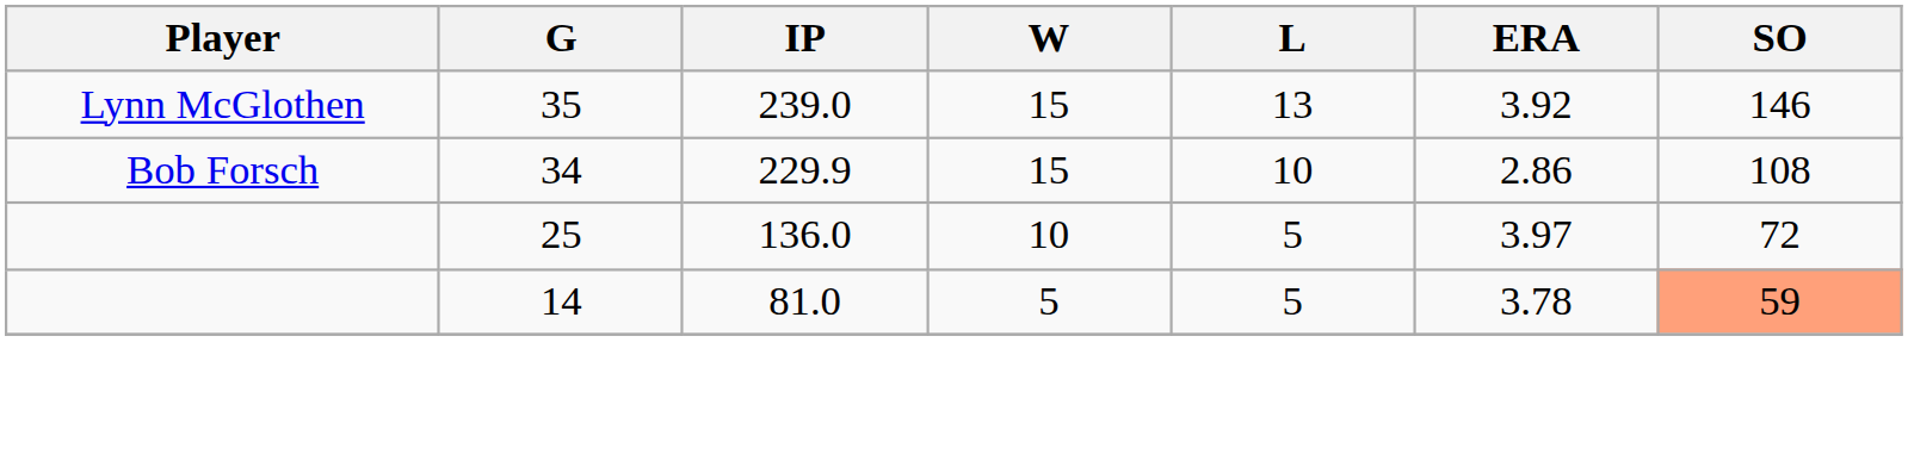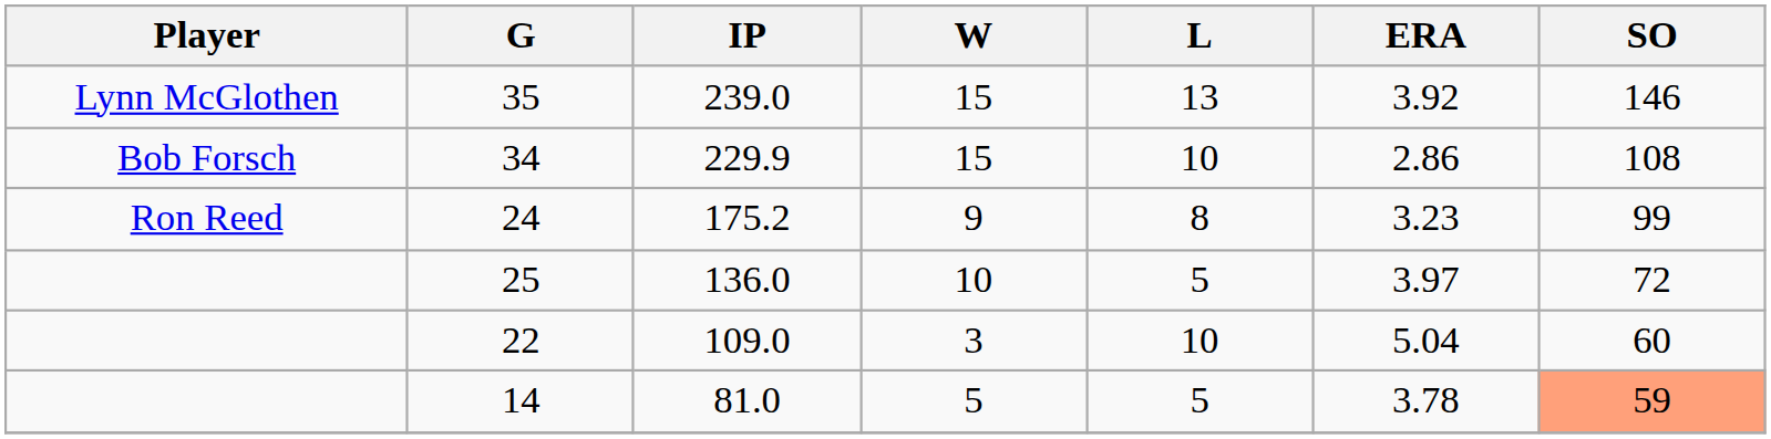 <table class="wikitable sortable">
 <tr>
 <th bgcolor="#DDDDFF" width="16%">Player</th>
 <th bgcolor="#DDDDFF" width="9%">G</th>
 <th bgcolor="#DDDDFF" width="9%">IP</th>
 <th bgcolor="#DDDDFF" width="9%">W</th>
 <th bgcolor="#DDDDFF" width="9%">L</th>
 <th bgcolor="#DDDDFF" width="9%">ERA</th>
 <th bgcolor="#DDDDFF" width="9%">SO</th>
 </tr>
 <tr align="center">
 <td><a href='#'>Lynn McGlothen</a></td>
 <td>35</td>
 <td>239.0</td>
 <td>15</td>
 <td>13</td>
 <td>3.92</td>
 <td>146</td>
 </tr>
 <tr align="center">
 <td><a href='#'>Bob Forsch</a></td>
 <td>34</td>
 <td>229.9</td>
 <td>15</td>
 <td>10</td>
 <td>2.86</td>
 <td>108</td>
 </tr>
 <tr align="center">
+<td><a href='#'>Ron Reed</a></td>
+<td>24</td>
+<td>175.2</td>
+<td>9</td>
+<td>8</td>
+<td>3.23</td>
+<td>99</td>
+</tr>
+<tr align="center">
 <td></td>
 <td>25</td>
 <td>136.0</td>
 <td>10</td>
 <td>5</td>
 <td>3.97</td>
 <td>72</td>
+</tr>
+<tr align="center">
+<td></td>
+<td>22</td>
+<td>109.0</td>
+<td>3</td>
+<td>10</td>
+<td>5.04</td>
+<td>60</td>
 </tr>
 <tr align="center">
 <td></td>
 <td>14</td>
 <td>81.0</td>
 <td>5</td>
 <td>5</td>
 <td>3.78</td>
 <td style="background: lightsalmon;">59</td>
 </tr>
 <tr align="center">
 </tr>
 </table>
